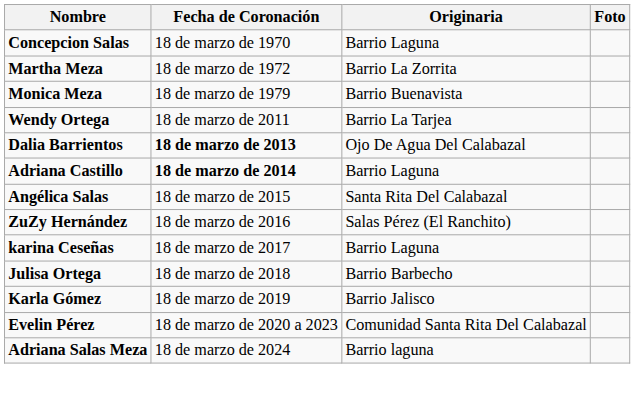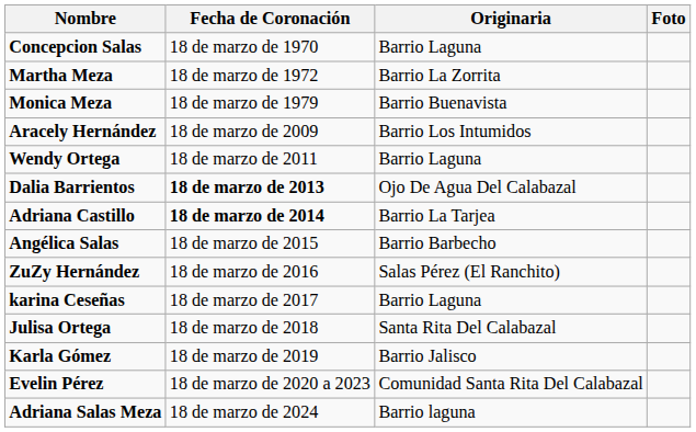 <table class="sortable wikitable">
 <tr>
 <th>Nombre</th>
 <th>Fecha de Coronación</th>
 <th>Originaria</th>
 <th>Foto</th>
 </tr>
 <tr>
 <td><strong>Concepcion Salas</strong></td>
 <td>18 de marzo de 1970</td>
 <td>Barrio Laguna</td>
 <td></td>
 </tr>
 <tr>
 <td><strong>Martha Meza</strong></td>
 <td>18 de marzo de 1972</td>
 <td>Barrio La Zorrita</td>
 <td></td>
 </tr>
 <tr>
 <td><strong>Monica Meza</strong></td>
 <td>18 de marzo de 1979</td>
 <td>Barrio Buenavista</td>
 <td></td>
 </tr>
 <tr>
+<td><strong>Aracely Hernández</strong></td>
+<td>18 de marzo de 2009</td>
+<td>Barrio Los Intumidos</td>
+<td></td>
+</tr>
+<tr>
 <td><strong>Wendy Ortega</strong></td>
 <td>18 de marzo de 2011</td>
-<td>Barrio La Tarjea</td>
+<td>Barrio Laguna</td>
 <td></td>
 </tr>
 <tr>
 <td><strong>Dalia Barrientos</strong></td>
 <td><strong>18 de marzo de 2013</strong></td>
 <td>Ojo De Agua Del Calabazal</td>
 <td></td>
 </tr>
 <tr>
 <td><strong>Adriana Castillo</strong></td>
 <td><strong>18 de marzo de 2014</strong></td>
-<td>Barrio Laguna</td>
+<td>Barrio La Tarjea</td>
 <td></td>
 </tr>
 <tr>
 <td><strong>Angélica Salas</strong></td>
 <td>18 de marzo de 2015</td>
-<td>Santa Rita Del Calabazal</td>
+<td>Barrio Barbecho</td>
 <td></td>
 </tr>
 <tr>
 <td><strong>ZuZy Hernández</strong></td>
 <td>18 de marzo de 2016</td>
 <td>Salas Pérez (El Ranchito)</td>
 <td></td>
 </tr>
 <tr>
 <td><strong>karina Ceseñas</strong></td>
 <td>18 de marzo de 2017</td>
 <td>Barrio Laguna</td>
 <td></td>
 </tr>
 <tr>
 <td><strong>Julisa Ortega</strong></td>
 <td>18 de marzo de 2018</td>
-<td>Barrio Barbecho</td>
+<td>Santa Rita Del Calabazal</td>
 <td></td>
 </tr>
 <tr>
 <td><strong>Karla Gómez </strong></td>
 <td>18 de marzo de 2019</td>
 <td>Barrio Jalisco</td>
 <td></td>
 </tr>
 <tr>
 <td><strong>Evelin Pérez </strong></td>
 <td>18 de marzo de 2020 a 2023</td>
 <td>Comunidad Santa Rita Del Calabazal</td>
 <td></td>
 </tr>
 <tr>
 <td><strong>Adriana Salas Meza</strong></td>
 <td>18 de marzo de 2024</td>
 <td>Barrio laguna</td>
 <td></td>
 </tr>
 </table>
